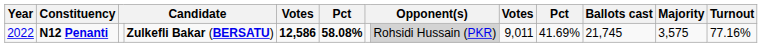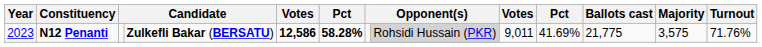 <table class="wikitable" style="margin:0.5em ; font-size:95%">
 <tr>
 <th>Year</th>
 <th>Constituency</th>
 <th colspan="2">Candidate</th>
 <th>Votes</th>
 <th>Pct</th>
 <th colspan="2">Opponent(s)</th>
 <th>Votes</th>
 <th>Pct</th>
 <th>Ballots cast</th>
 <th>Majority</th>
 <th>Turnout</th>
 </tr>
 <tr>
-<td><a href='#'>2022</a></td>
+<td><a href='#'>2023</a></td>
 <td><strong>N12 <a href='#'>Penanti</a></strong></td>
 <td bgcolor=></td>
 <td><strong>Zulkefli Bakar</strong> (<a href='#'><strong>BERSATU</strong></a>)</td>
 <td align=right><strong>12,586</strong></td>
-<td><strong>58.08%</strong></td>
+<td><strong>58.28%</strong></td>
 <td></td>
 <td style="background: lightgrey;">Rohsidi Hussain (<a href='#'>PKR</a>)</td>
 <td align=right>9,011</td>
 <td>41.69%</td>
-<td>21,745</td>
+<td>21,775</td>
 <td>3,575</td>
-<td>77.16%</td>
+<td>71.76%</td>
 </tr>
 </table>
